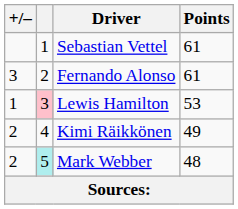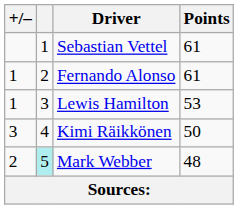 <table class="wikitable" style="font-size: 85%;">
 <tr>
 <th scope="col">+/–</th>
 <th scope="col"></th>
 <th scope="col">Driver</th>
 <th scope="col">Points</th>
 </tr>
 <tr>
 <td align="left"></td>
 <td style="text-align:center;">1</td>
 <td> <a href='#'>Sebastian Vettel</a></td>
 <td style="text-align:left;">61</td>
 </tr>
 <tr>
-<td align="left"> 3</td>
+<td align="left"> 1</td>
 <td style="text-align:center;">2</td>
 <td> <a href='#'>Fernando Alonso</a></td>
 <td style="text-align:left;">61</td>
 </tr>
 <tr>
 <td align="left"> 1</td>
-<td style="background: pink; text-align:center;">3</td>
+<td style="text-align:center;">3</td>
 <td> <a href='#'>Lewis Hamilton</a></td>
 <td style="text-align:left;">53</td>
 </tr>
 <tr>
-<td align="left"> 2</td>
+<td align="left"> 3</td>
 <td style="text-align:center;">4</td>
 <td> <a href='#'>Kimi Räikkönen</a></td>
-<td style="text-align:left;">49</td>
+<td style="text-align:left;">50</td>
 </tr>
 <tr>
 <td align="left"> 2</td>
 <td style="background: paleturquoise; text-align:center;">5</td>
 <td> <a href='#'>Mark Webber</a></td>
 <td style="text-align:left;">48</td>
 </tr>
 <tr>
 <th colspan=4>Sources:</th>
 </tr>
 </table>
